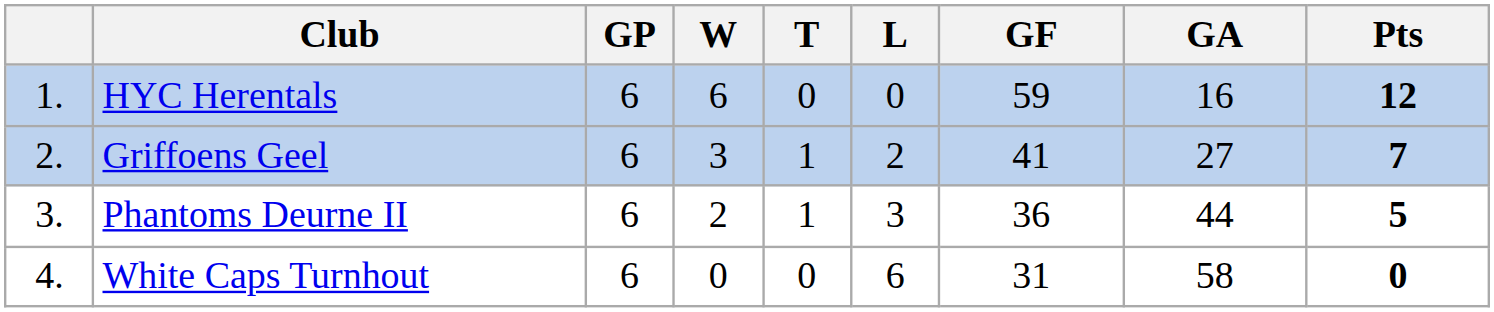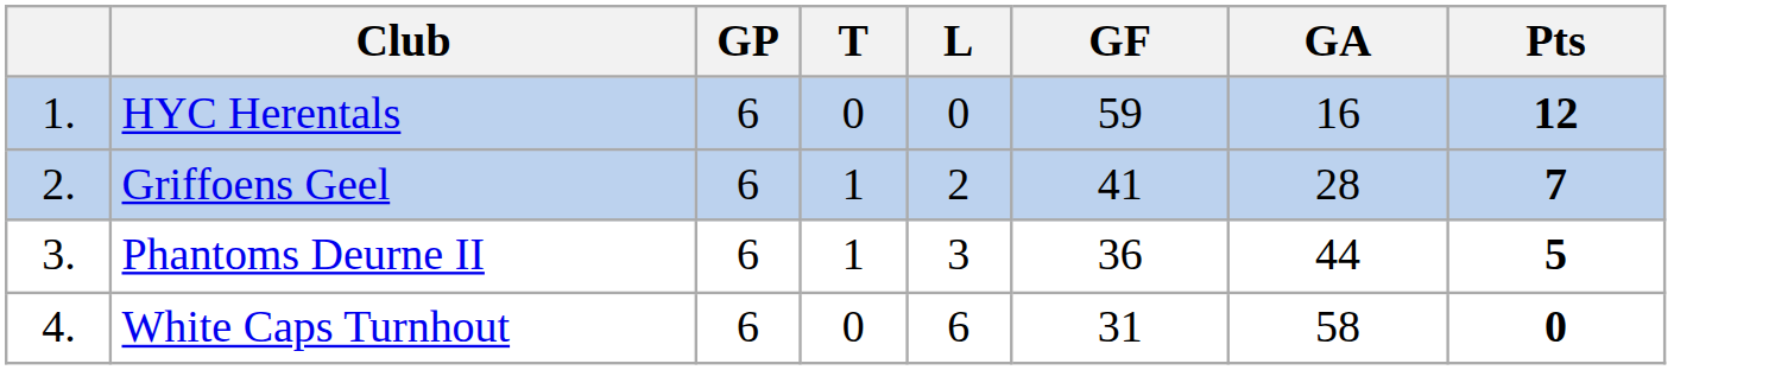 <table class="wikitable">
 <tr>
 <th width="30"></th>
 <th width="200">Club</th>
 <th width="30">GP</th>
-<th width="30">W</th>
 <th width="30">T</th>
 <th width="30">L</th>
 <th width="70">GF</th>
 <th width="70">GA</th>
 <th width="70">Pts</th>
 </tr>
 <tr bgcolor="#BCD2EE" align="center">
 <td>1.</td>
 <td align="left"><a href='#'>HYC Herentals</a></td>
-<td>6</td>
 <td>6</td>
 <td>0</td>
 <td>0</td>
 <td>59</td>
 <td>16</td>
 <td><strong>12</strong></td>
 </tr>
 <tr bgcolor="#BCD2EE" align="center">
 <td>2.</td>
 <td align="left"><a href='#'>Griffoens Geel</a></td>
 <td>6</td>
-<td>3</td>
 <td>1</td>
 <td>2</td>
 <td>41</td>
-<td>27</td>
+<td>28</td>
 <td><strong>7</strong></td>
 </tr>
 <tr bgcolor="#FFFFFF" align="center">
 <td>3.</td>
 <td align="left"><a href='#'>Phantoms Deurne II</a></td>
 <td>6</td>
-<td>2</td>
 <td>1</td>
 <td>3</td>
 <td>36</td>
 <td>44</td>
 <td><strong>5</strong></td>
 </tr>
 <tr bgcolor="#FFFFFF" align="center">
 <td>4.</td>
 <td align="left"><a href='#'>White Caps Turnhout</a></td>
 <td>6</td>
 <td>0</td>
-<td>0</td>
 <td>6</td>
 <td>31</td>
 <td>58</td>
 <td><strong>0</strong></td>
 </tr>
 </table>
